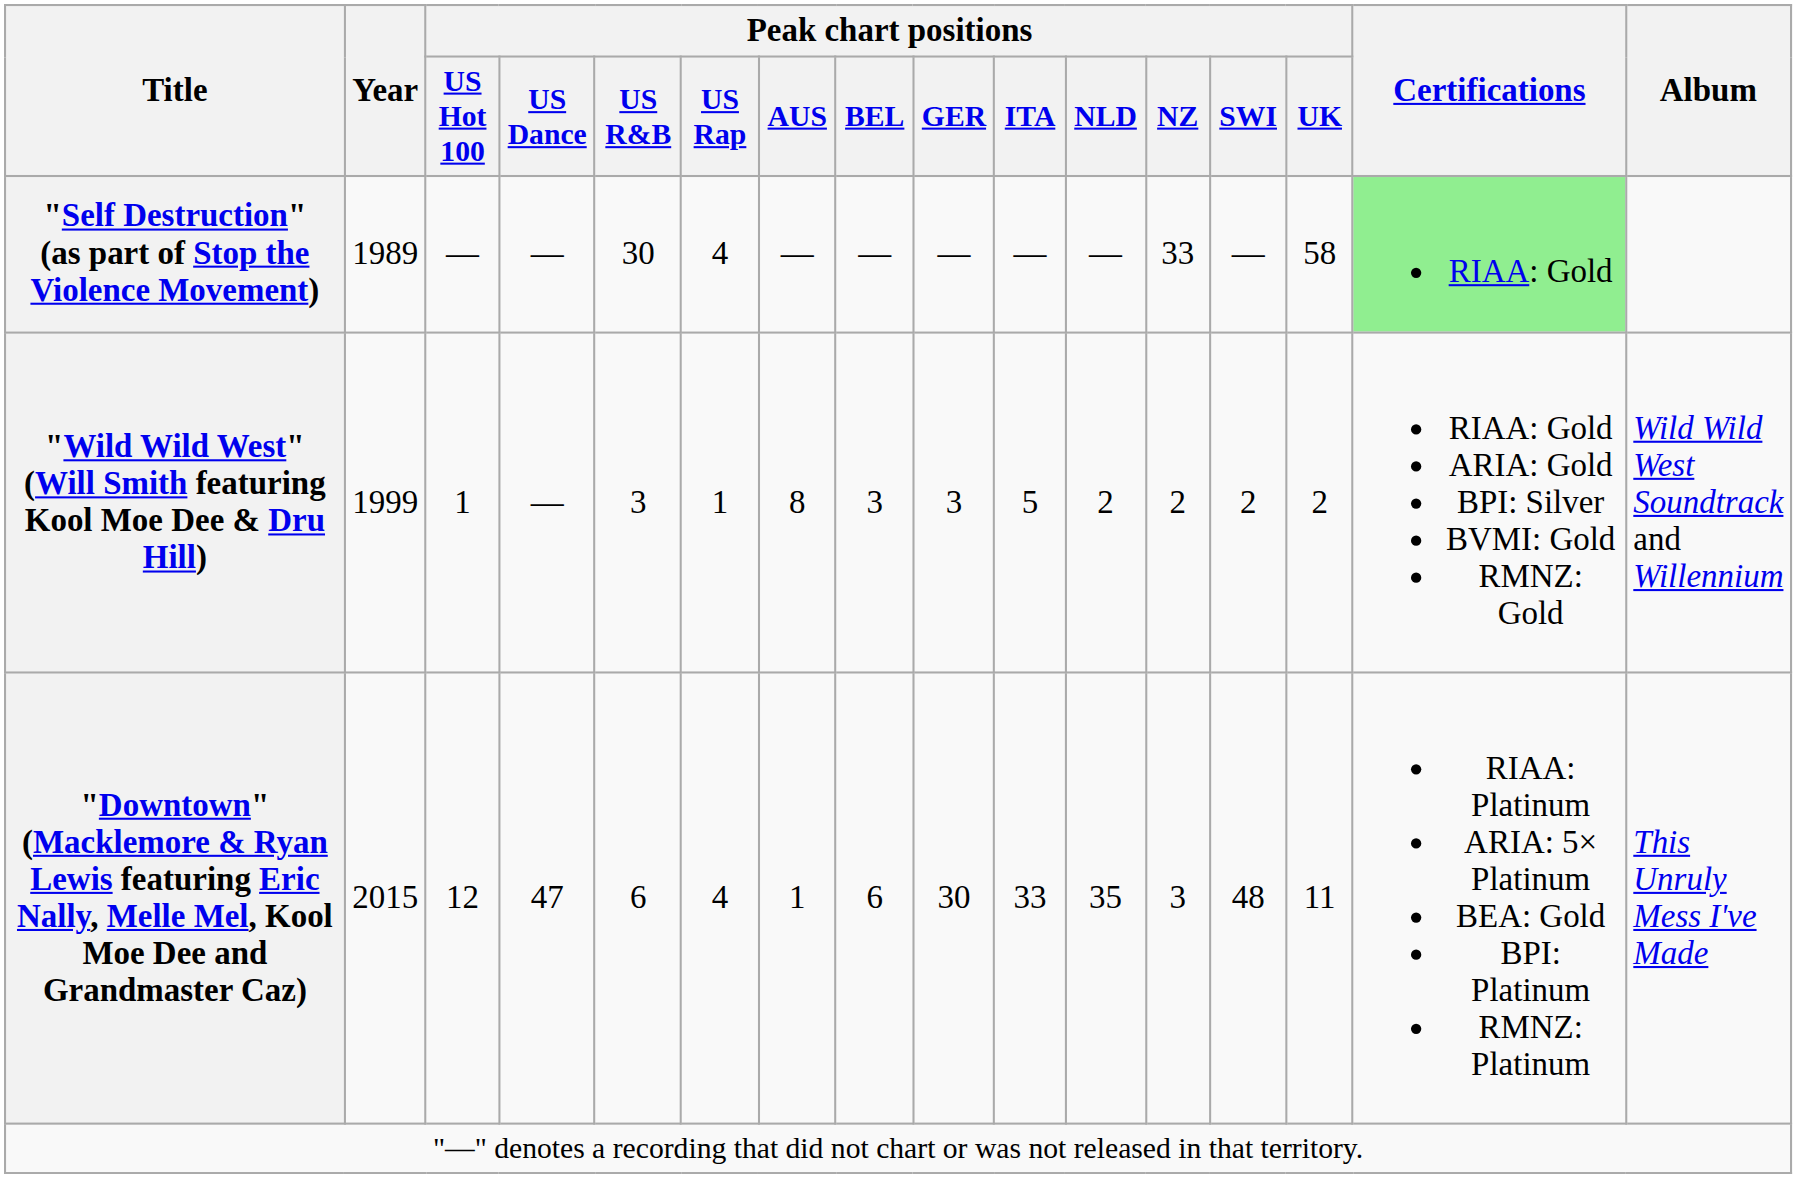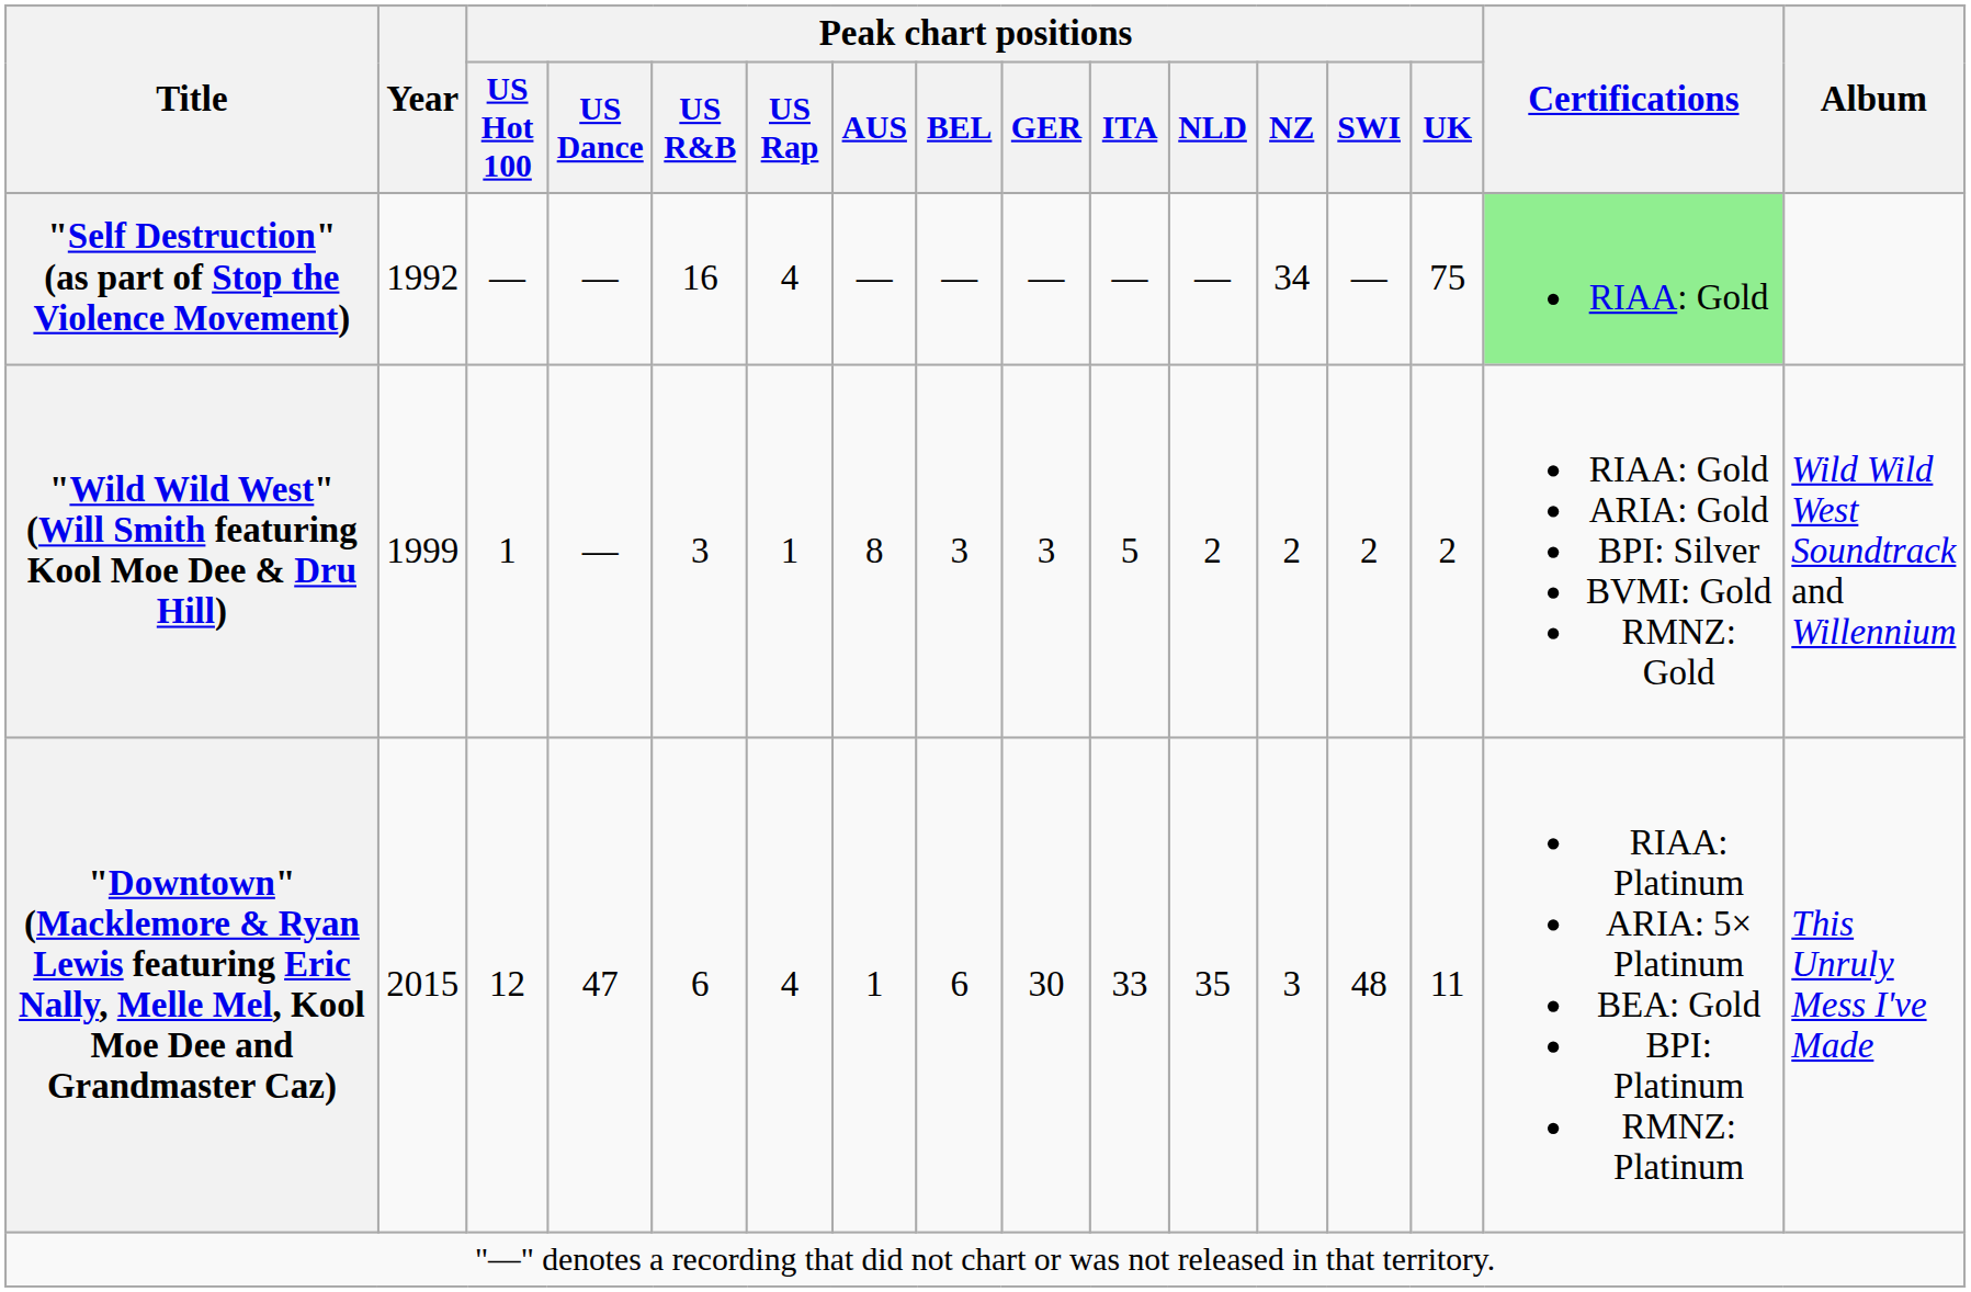 <table class="wikitable plainrowheaders" style="text-align:center;">
 <tr>
 <th scope="col" rowspan="2" style="width:20em;">Title</th>
 <th scope="col" rowspan="2">Year</th>
 <th scope="col" colspan="12">Peak chart positions</th>
 <th scope="col" rowspan="2" style="width:12em;"><a href='#'>Certifications</a></th>
 <th scope="col" rowspan="2">Album</th>
 </tr>
 <tr>
 <th scope="col" style="width:3em;font-size:90%;"><a href='#'>US Hot 100</a><br></th>
 <th scope="col" style="width:3em;font-size:90%;"><a href='#'>US Dance</a><br></th>
 <th scope="col" style="width:3em;font-size:90%;"><a href='#'>US R&B</a><br></th>
 <th scope="col" style="width:3em;font-size:90%;"><a href='#'>US Rap</a><br></th>
 <th scope="col" style="width:2.5em;font-size:90%;"><a href='#'>AUS</a><br></th>
 <th scope="col" style="width:2.5em;font-size:90%;"><a href='#'>BEL</a><br></th>
 <th scope="col" style="width:2.5em;font-size:90%;"><a href='#'>GER</a><br></th>
 <th scope="col" style="width:2.5em;font-size:90%;"><a href='#'>ITA</a><br></th>
 <th scope="col" style="width:2.5em;font-size:90%;"><a href='#'>NLD</a><br></th>
 <th scope="col" style="width:2.5em;font-size:90%;"><a href='#'>NZ</a><br></th>
 <th scope="col" style="width:2.5em;font-size:90%;"><a href='#'>SWI</a><br></th>
 <th scope="col" style="width:2.5em;font-size:90%;"><a href='#'>UK</a><br></th>
 </tr>
 <tr>
 <th scope="row">"<a href='#'>Self Destruction</a>"<br><span>(as part of <a href='#'>Stop the Violence Movement</a>)</span></th>
-<td>1989</td>
+<td>1992</td>
 <td>—</td>
 <td>—</td>
-<td>30</td>
+<td>16</td>
 <td>4</td>
 <td>—</td>
 <td>—</td>
 <td>—</td>
 <td>—</td>
 <td>—</td>
-<td>33</td>
+<td>34</td>
 <td>—</td>
-<td>58</td>
+<td>75</td>
 <td style="background: lightgreen;"><br><ul><li><a href='#'>RIAA</a>: Gold</li></ul></td>
 <td></td>
 </tr>
 <tr>
 <th scope="row">"<a href='#'>Wild Wild West</a>"<br><span>(<a href='#'>Will Smith</a> featuring Kool Moe Dee & <a href='#'>Dru Hill</a>)</span></th>
 <td>1999</td>
 <td>1</td>
 <td>—</td>
 <td>3</td>
 <td>1</td>
 <td>8</td>
 <td>3</td>
 <td>3</td>
 <td>5</td>
 <td>2</td>
 <td>2</td>
 <td>2</td>
 <td>2</td>
 <td><br><ul><li>RIAA: Gold</li><li>ARIA: Gold</li><li>BPI: Silver</li><li>BVMI: Gold</li><li>RMNZ: Gold</li></ul></td>
 <td align="left"><em><a href='#'>Wild Wild West Soundtrack</a></em> and <em><a href='#'>Willennium</a></em></td>
 </tr>
 <tr>
 <th scope="row">"<a href='#'>Downtown</a>"<br><span>(<a href='#'>Macklemore & Ryan Lewis</a> featuring <a href='#'>Eric Nally</a>, <a href='#'>Melle Mel</a>, Kool Moe Dee and Grandmaster Caz)</span></th>
 <td>2015</td>
 <td>12</td>
 <td>47</td>
 <td>6</td>
 <td>4</td>
 <td>1</td>
 <td>6</td>
 <td>30</td>
 <td>33</td>
 <td>35</td>
 <td>3</td>
 <td>48</td>
 <td>11</td>
 <td><br><ul><li>RIAA: Platinum</li><li>ARIA: 5× Platinum</li><li>BEA: Gold</li><li>BPI: Platinum</li><li>RMNZ: Platinum</li></ul></td>
 <td align="left"><em><a href='#'>This Unruly Mess I've Made</a></em></td>
 </tr>
 <tr>
 <td colspan="16" style="font-size:90%">"—" denotes a recording that did not chart or was not released in that territory.</td>
 </tr>
 </table>
